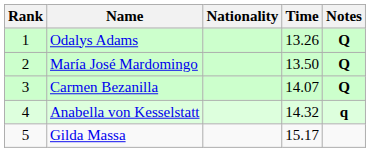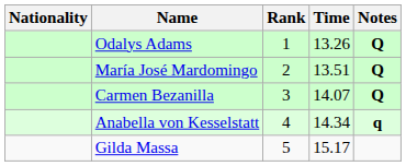 <table class="wikitable sortable" style="text-align:center">
 <tr>
+<th>Nationality</th>
+<th>Name</th>
 <th>Rank</th>
-<th>Name</th>
-<th>Nationality</th>
 <th>Time</th>
 <th>Notes</th>
 </tr>
 <tr bgcolor=ccffcc>
+<td align=left></td>
+<td align=left><a href='#'>Odalys Adams</a></td>
 <td align=center>1</td>
-<td align=left><a href='#'>Odalys Adams</a></td>
-<td align=left></td>
 <td>13.26</td>
 <td><strong>Q</strong></td>
 </tr>
 <tr bgcolor=ccffcc>
+<td align=left></td>
+<td align=left><a href='#'>María José Mardomingo</a></td>
 <td align=center>2</td>
-<td align=left><a href='#'>María José Mardomingo</a></td>
-<td align=left></td>
-<td>13.50</td>
+<td>13.51</td>
 <td><strong>Q</strong></td>
 </tr>
 <tr bgcolor=ccffcc>
+<td align=left></td>
+<td align=left><a href='#'>Carmen Bezanilla</a></td>
 <td align=center>3</td>
-<td align=left><a href='#'>Carmen Bezanilla</a></td>
-<td align=left></td>
 <td>14.07</td>
 <td><strong>Q</strong></td>
 </tr>
 <tr bgcolor=ddffdd>
+<td align=left></td>
+<td align=left><a href='#'>Anabella von Kesselstatt</a></td>
 <td align=center>4</td>
-<td align=left><a href='#'>Anabella von Kesselstatt</a></td>
-<td align=left></td>
-<td>14.32</td>
+<td>14.34</td>
 <td><strong>q</strong></td>
 </tr>
 <tr>
+<td align=left></td>
+<td align=left><a href='#'>Gilda Massa</a></td>
 <td align=center>5</td>
-<td align=left><a href='#'>Gilda Massa</a></td>
-<td align=left></td>
 <td>15.17</td>
 <td></td>
 </tr>
 </table>
